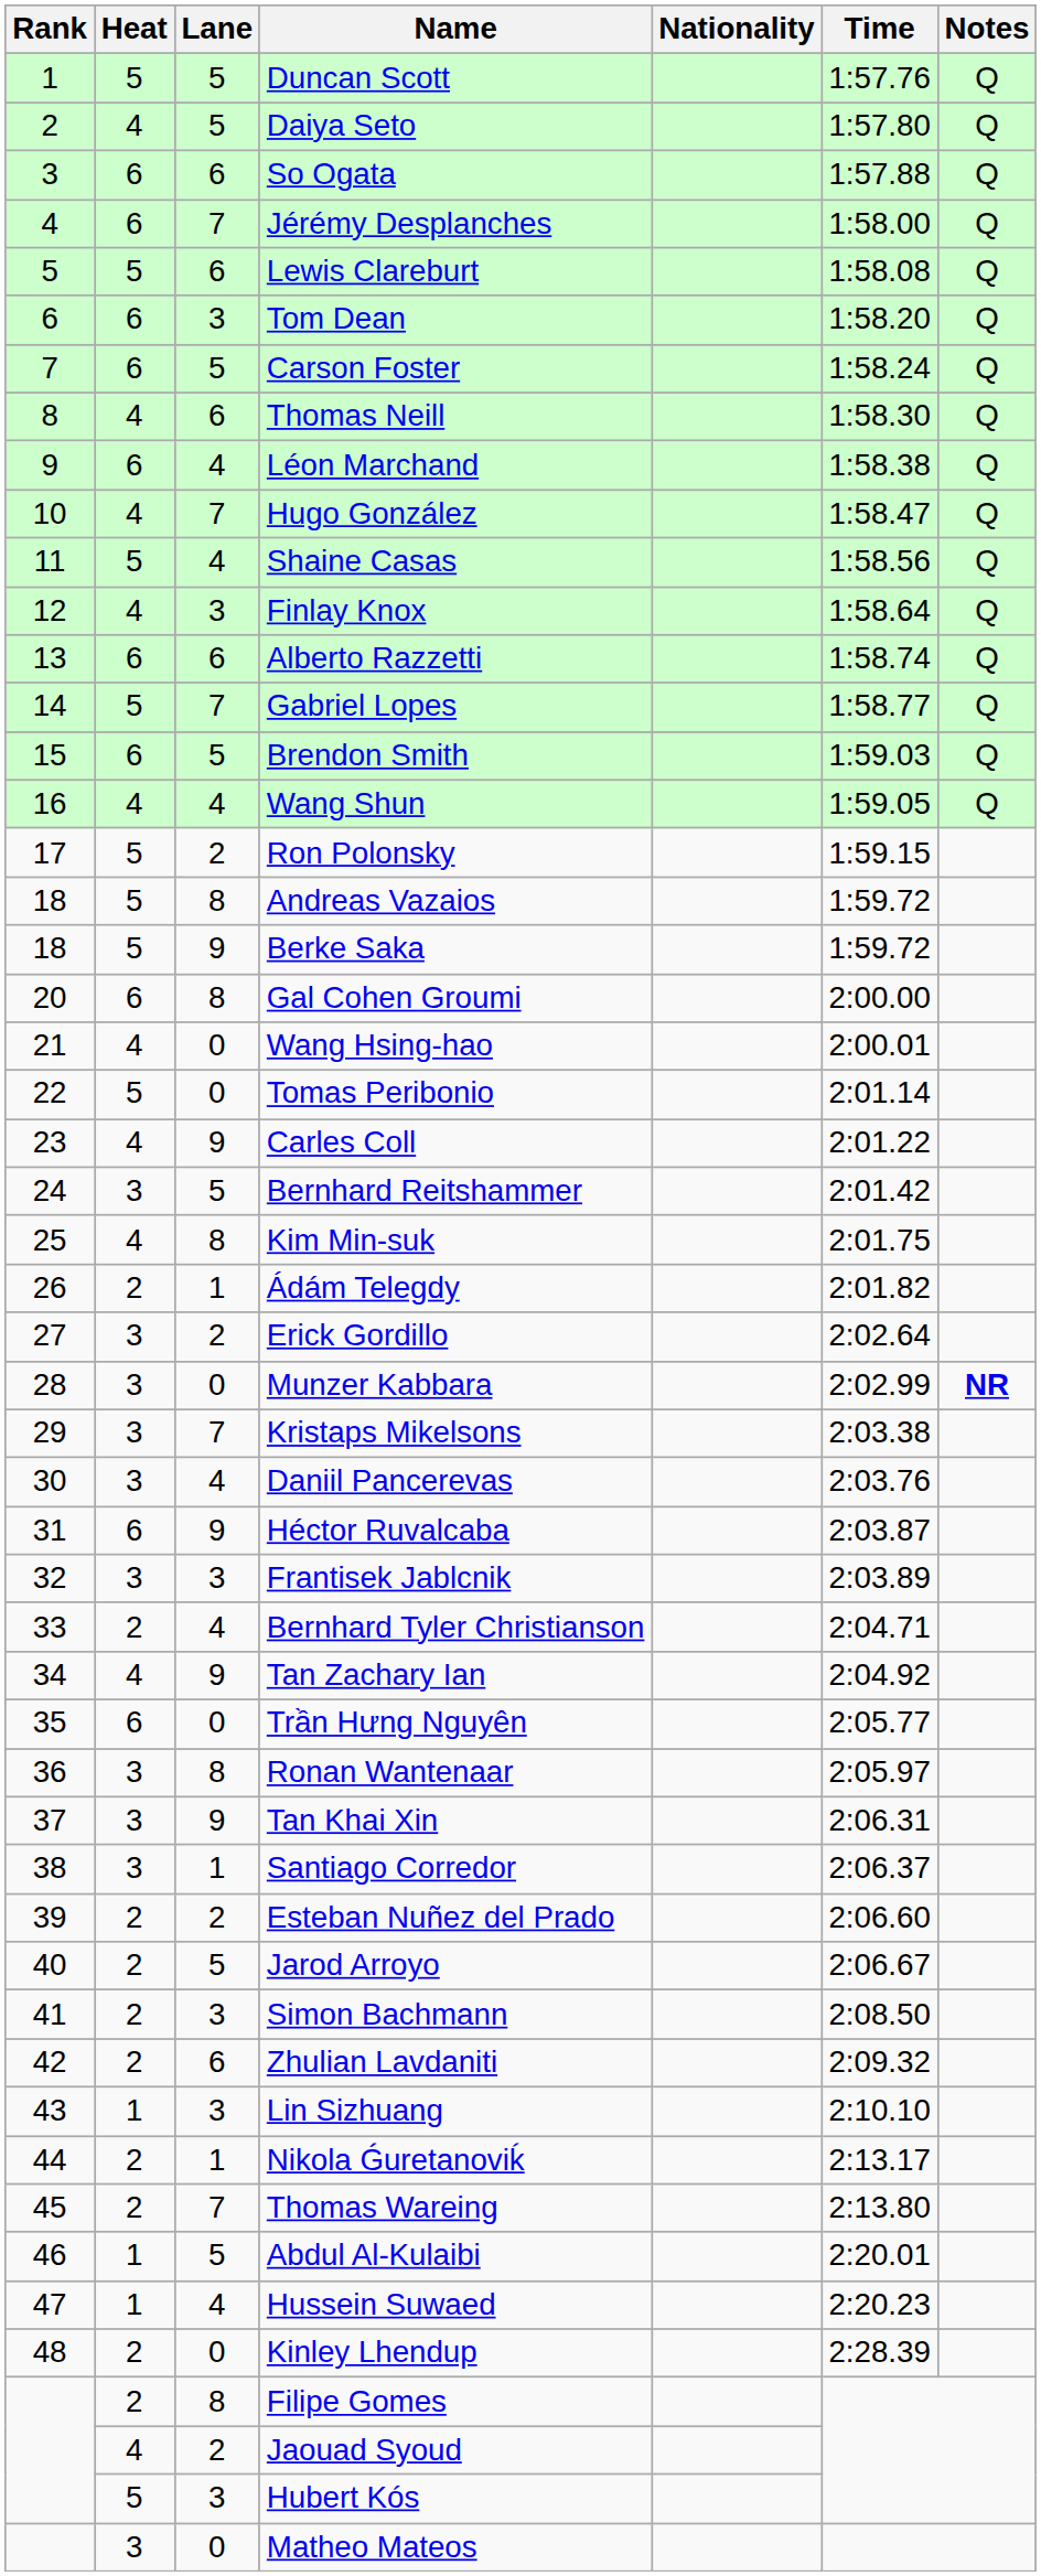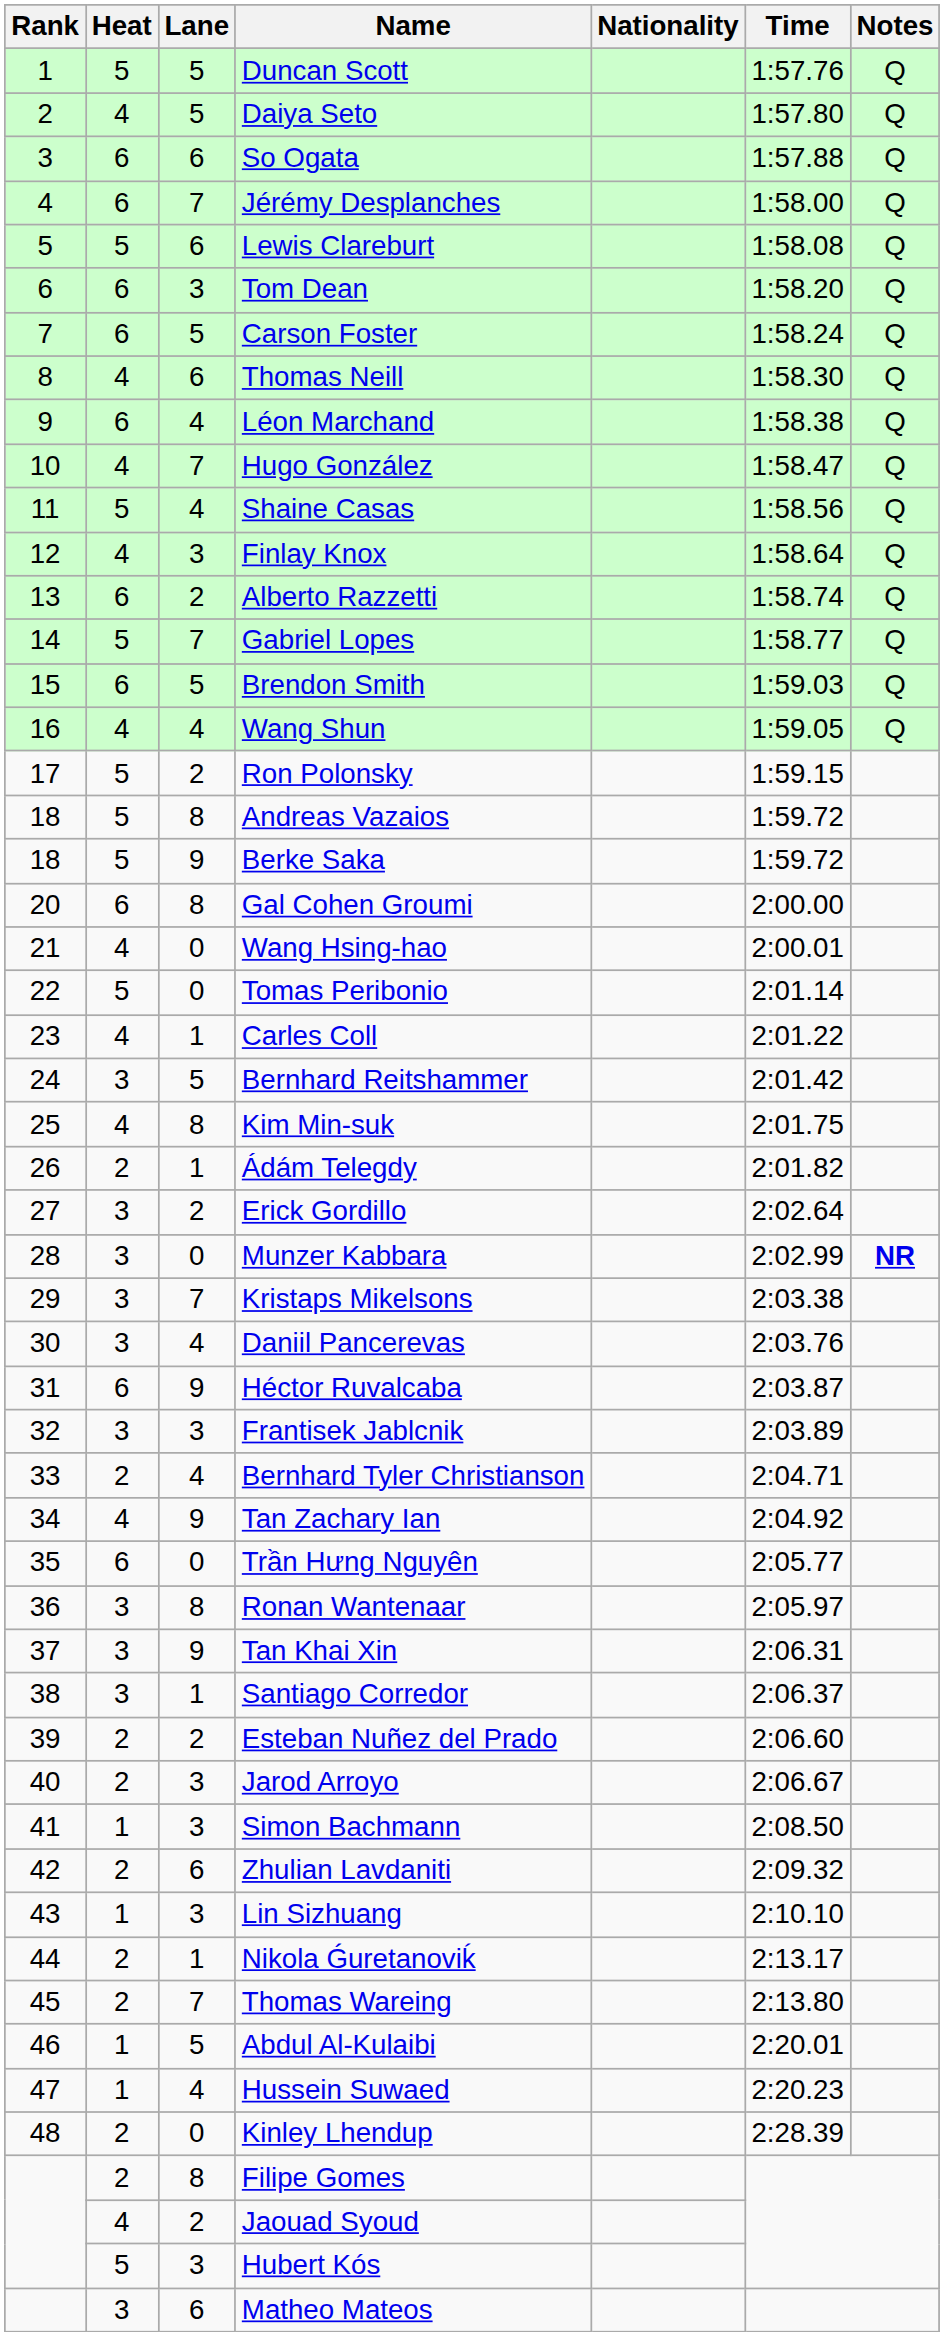 <table class="wikitable sortable" style="text-align:center">
 <tr>
 <th>Rank</th>
 <th>Heat</th>
 <th>Lane</th>
 <th>Name</th>
 <th>Nationality</th>
 <th>Time</th>
 <th>Notes</th>
 </tr>
 <tr bgcolor=ccffcc>
 <td>1</td>
 <td>5</td>
 <td>5</td>
 <td align=left><a href='#'>Duncan Scott</a></td>
 <td align=left></td>
 <td>1:57.76</td>
 <td>Q</td>
 </tr>
 <tr bgcolor=ccffcc>
 <td>2</td>
 <td>4</td>
 <td>5</td>
 <td align=left><a href='#'>Daiya Seto</a></td>
 <td align=left></td>
 <td>1:57.80</td>
 <td>Q</td>
 </tr>
 <tr bgcolor=ccffcc>
 <td>3</td>
 <td>6</td>
 <td>6</td>
 <td align=left><a href='#'>So Ogata</a></td>
 <td align=left></td>
 <td>1:57.88</td>
 <td>Q</td>
 </tr>
 <tr bgcolor=ccffcc>
 <td>4</td>
 <td>6</td>
 <td>7</td>
 <td align=left><a href='#'>Jérémy Desplanches</a></td>
 <td align=left></td>
 <td>1:58.00</td>
 <td>Q</td>
 </tr>
 <tr bgcolor=ccffcc>
 <td>5</td>
 <td>5</td>
 <td>6</td>
 <td align=left><a href='#'>Lewis Clareburt</a></td>
 <td align=left></td>
 <td>1:58.08</td>
 <td>Q</td>
 </tr>
 <tr bgcolor=ccffcc>
 <td>6</td>
 <td>6</td>
 <td>3</td>
 <td align=left><a href='#'>Tom Dean</a></td>
 <td align=left></td>
 <td>1:58.20</td>
 <td>Q</td>
 </tr>
 <tr bgcolor=ccffcc>
 <td>7</td>
 <td>6</td>
 <td>5</td>
 <td align=left><a href='#'>Carson Foster</a></td>
 <td align=left></td>
 <td>1:58.24</td>
 <td>Q</td>
 </tr>
 <tr bgcolor=ccffcc>
 <td>8</td>
 <td>4</td>
 <td>6</td>
 <td align=left><a href='#'>Thomas Neill</a></td>
 <td align=left></td>
 <td>1:58.30</td>
 <td>Q</td>
 </tr>
 <tr bgcolor=ccffcc>
 <td>9</td>
 <td>6</td>
 <td>4</td>
 <td align=left><a href='#'>Léon Marchand</a></td>
 <td align=left></td>
 <td>1:58.38</td>
 <td>Q</td>
 </tr>
 <tr bgcolor=ccffcc>
 <td>10</td>
 <td>4</td>
 <td>7</td>
 <td align=left><a href='#'>Hugo González</a></td>
 <td align=left></td>
 <td>1:58.47</td>
 <td>Q</td>
 </tr>
 <tr bgcolor=ccffcc>
 <td>11</td>
 <td>5</td>
 <td>4</td>
 <td align=left><a href='#'>Shaine Casas</a></td>
 <td align=left></td>
 <td>1:58.56</td>
 <td>Q</td>
 </tr>
 <tr bgcolor=ccffcc>
 <td>12</td>
 <td>4</td>
 <td>3</td>
 <td align=left><a href='#'>Finlay Knox</a></td>
 <td align=left></td>
 <td>1:58.64</td>
 <td>Q</td>
 </tr>
 <tr bgcolor=ccffcc>
 <td>13</td>
 <td>6</td>
-<td>6</td>
+<td>2</td>
 <td align=left><a href='#'>Alberto Razzetti</a></td>
 <td align=left></td>
 <td>1:58.74</td>
 <td>Q</td>
 </tr>
 <tr bgcolor=ccffcc>
 <td>14</td>
 <td>5</td>
 <td>7</td>
 <td align=left><a href='#'>Gabriel Lopes</a></td>
 <td align=left></td>
 <td>1:58.77</td>
 <td>Q</td>
 </tr>
 <tr bgcolor=ccffcc>
 <td>15</td>
 <td>6</td>
 <td>5</td>
 <td align=left><a href='#'>Brendon Smith</a></td>
 <td align=left></td>
 <td>1:59.03</td>
 <td>Q</td>
 </tr>
 <tr bgcolor=ccffcc>
 <td>16</td>
 <td>4</td>
 <td>4</td>
 <td align=left><a href='#'>Wang Shun</a></td>
 <td align=left></td>
 <td>1:59.05</td>
 <td>Q</td>
 </tr>
 <tr>
 <td>17</td>
 <td>5</td>
 <td>2</td>
 <td align=left><a href='#'>Ron Polonsky</a></td>
 <td align=left></td>
 <td>1:59.15</td>
 <td></td>
 </tr>
 <tr>
 <td>18</td>
 <td>5</td>
 <td>8</td>
 <td align=left><a href='#'>Andreas Vazaios</a></td>
 <td align=left></td>
 <td>1:59.72</td>
 <td></td>
 </tr>
 <tr>
 <td>18</td>
 <td>5</td>
 <td>9</td>
 <td align=left><a href='#'>Berke Saka</a></td>
 <td align=left></td>
 <td>1:59.72</td>
 <td></td>
 </tr>
 <tr>
 <td>20</td>
 <td>6</td>
 <td>8</td>
 <td align=left><a href='#'>Gal Cohen Groumi</a></td>
 <td align=left></td>
 <td>2:00.00</td>
 <td></td>
 </tr>
 <tr>
 <td>21</td>
 <td>4</td>
 <td>0</td>
 <td align=left><a href='#'>Wang Hsing-hao</a></td>
 <td align=left></td>
 <td>2:00.01</td>
 <td></td>
 </tr>
 <tr>
 <td>22</td>
 <td>5</td>
 <td>0</td>
 <td align=left><a href='#'>Tomas Peribonio</a></td>
 <td align=left></td>
 <td>2:01.14</td>
 <td></td>
 </tr>
 <tr>
 <td>23</td>
 <td>4</td>
-<td>9</td>
+<td>1</td>
 <td align=left><a href='#'>Carles Coll</a></td>
 <td align=left></td>
 <td>2:01.22</td>
 <td></td>
 </tr>
 <tr>
 <td>24</td>
 <td>3</td>
 <td>5</td>
 <td align=left><a href='#'>Bernhard Reitshammer</a></td>
 <td align=left></td>
 <td>2:01.42</td>
 <td></td>
 </tr>
 <tr>
 <td>25</td>
 <td>4</td>
 <td>8</td>
 <td align=left><a href='#'>Kim Min-suk</a></td>
 <td align=left></td>
 <td>2:01.75</td>
 <td></td>
 </tr>
 <tr>
 <td>26</td>
 <td>2</td>
 <td>1</td>
 <td align=left><a href='#'>Ádám Telegdy</a></td>
 <td align=left></td>
 <td>2:01.82</td>
 <td></td>
 </tr>
 <tr>
 <td>27</td>
 <td>3</td>
 <td>2</td>
 <td align=left><a href='#'>Erick Gordillo</a></td>
 <td align=left></td>
 <td>2:02.64</td>
 <td></td>
 </tr>
 <tr>
 <td>28</td>
 <td>3</td>
 <td>0</td>
 <td align=left><a href='#'>Munzer Kabbara</a></td>
 <td align=left></td>
 <td>2:02.99</td>
 <td><strong><a href='#'>NR</a></strong></td>
 </tr>
 <tr>
 <td>29</td>
 <td>3</td>
 <td>7</td>
 <td align=left><a href='#'>Kristaps Mikelsons</a></td>
 <td align=left></td>
 <td>2:03.38</td>
 <td></td>
 </tr>
 <tr>
 <td>30</td>
 <td>3</td>
 <td>4</td>
 <td align=left><a href='#'>Daniil Pancerevas</a></td>
 <td align=left></td>
 <td>2:03.76</td>
 <td></td>
 </tr>
 <tr>
 <td>31</td>
 <td>6</td>
 <td>9</td>
 <td align=left><a href='#'>Héctor Ruvalcaba</a></td>
 <td align=left></td>
 <td>2:03.87</td>
 <td></td>
 </tr>
 <tr>
 <td>32</td>
 <td>3</td>
 <td>3</td>
 <td align=left><a href='#'>Frantisek Jablcnik</a></td>
 <td align=left></td>
 <td>2:03.89</td>
 <td></td>
 </tr>
 <tr>
 <td>33</td>
 <td>2</td>
 <td>4</td>
 <td align=left><a href='#'>Bernhard Tyler Christianson</a></td>
 <td align=left></td>
 <td>2:04.71</td>
 <td></td>
 </tr>
 <tr>
 <td>34</td>
 <td>4</td>
 <td>9</td>
 <td align=left><a href='#'>Tan Zachary Ian</a></td>
 <td align=left></td>
 <td>2:04.92</td>
 <td></td>
 </tr>
 <tr>
 <td>35</td>
 <td>6</td>
 <td>0</td>
 <td align=left><a href='#'>Trần Hưng Nguyên</a></td>
 <td align=left></td>
 <td>2:05.77</td>
 <td></td>
 </tr>
 <tr>
 <td>36</td>
 <td>3</td>
 <td>8</td>
 <td align=left><a href='#'>Ronan Wantenaar</a></td>
 <td align=left></td>
 <td>2:05.97</td>
 <td></td>
 </tr>
 <tr>
 <td>37</td>
 <td>3</td>
 <td>9</td>
 <td align=left><a href='#'>Tan Khai Xin</a></td>
 <td align=left></td>
 <td>2:06.31</td>
 <td></td>
 </tr>
 <tr>
 <td>38</td>
 <td>3</td>
 <td>1</td>
 <td align=left><a href='#'>Santiago Corredor</a></td>
 <td align=left></td>
 <td>2:06.37</td>
 <td></td>
 </tr>
 <tr>
 <td>39</td>
 <td>2</td>
 <td>2</td>
 <td align=left><a href='#'>Esteban Nuñez del Prado</a></td>
 <td align=left></td>
 <td>2:06.60</td>
 <td></td>
 </tr>
 <tr>
 <td>40</td>
 <td>2</td>
-<td>5</td>
+<td>3</td>
 <td align=left><a href='#'>Jarod Arroyo</a></td>
 <td align=left></td>
 <td>2:06.67</td>
 <td></td>
 </tr>
 <tr>
 <td>41</td>
-<td>2</td>
+<td>1</td>
 <td>3</td>
 <td align=left><a href='#'>Simon Bachmann</a></td>
 <td align=left></td>
 <td>2:08.50</td>
 <td></td>
 </tr>
 <tr>
 <td>42</td>
 <td>2</td>
 <td>6</td>
 <td align=left><a href='#'>Zhulian Lavdaniti</a></td>
 <td align=left></td>
 <td>2:09.32</td>
 <td></td>
 </tr>
 <tr>
 <td>43</td>
 <td>1</td>
 <td>3</td>
 <td align=left><a href='#'>Lin Sizhuang</a></td>
 <td align=left></td>
 <td>2:10.10</td>
 <td></td>
 </tr>
 <tr>
 <td>44</td>
 <td>2</td>
 <td>1</td>
 <td align=left><a href='#'>Nikola Ǵuretanoviḱ</a></td>
 <td align=left></td>
 <td>2:13.17</td>
 <td></td>
 </tr>
 <tr>
 <td>45</td>
 <td>2</td>
 <td>7</td>
 <td align=left><a href='#'>Thomas Wareing</a></td>
 <td align=left></td>
 <td>2:13.80</td>
 <td></td>
 </tr>
 <tr>
 <td>46</td>
 <td>1</td>
 <td>5</td>
 <td align=left><a href='#'>Abdul Al-Kulaibi</a></td>
 <td align=left></td>
 <td>2:20.01</td>
 <td></td>
 </tr>
 <tr>
 <td>47</td>
 <td>1</td>
 <td>4</td>
 <td align=left><a href='#'>Hussein Suwaed</a></td>
 <td align=left></td>
 <td>2:20.23</td>
 <td></td>
 </tr>
 <tr>
 <td>48</td>
 <td>2</td>
 <td>0</td>
 <td align=left><a href='#'>Kinley Lhendup</a></td>
 <td align=left></td>
 <td>2:28.39</td>
 <td></td>
 </tr>
 <tr>
 <td rowspan=3></td>
 <td>2</td>
 <td>8</td>
 <td align=left><a href='#'>Filipe Gomes</a></td>
 <td align=left></td>
 <td rowspan=3 colspan=2></td>
 </tr>
 <tr>
 <td>4</td>
 <td>2</td>
 <td align=left><a href='#'>Jaouad Syoud</a></td>
 <td align=left></td>
 </tr>
 <tr>
 <td>5</td>
 <td>3</td>
 <td align=left><a href='#'>Hubert Kós</a></td>
 <td align=left></td>
 </tr>
 <tr>
 <td></td>
 <td>3</td>
-<td>0</td>
+<td>6</td>
 <td align=left><a href='#'>Matheo Mateos</a></td>
 <td align=left></td>
 <td colspan=2></td>
 </tr>
 </table>
